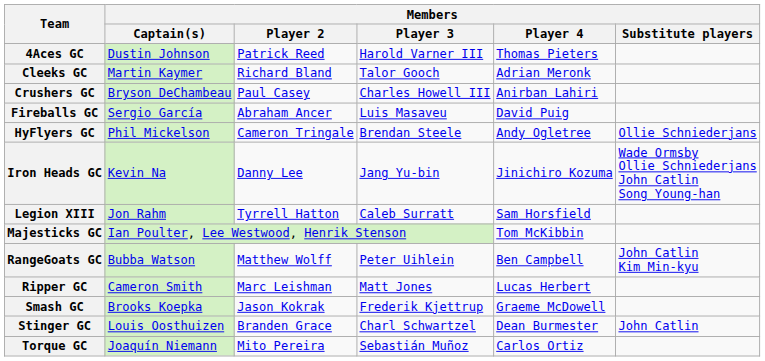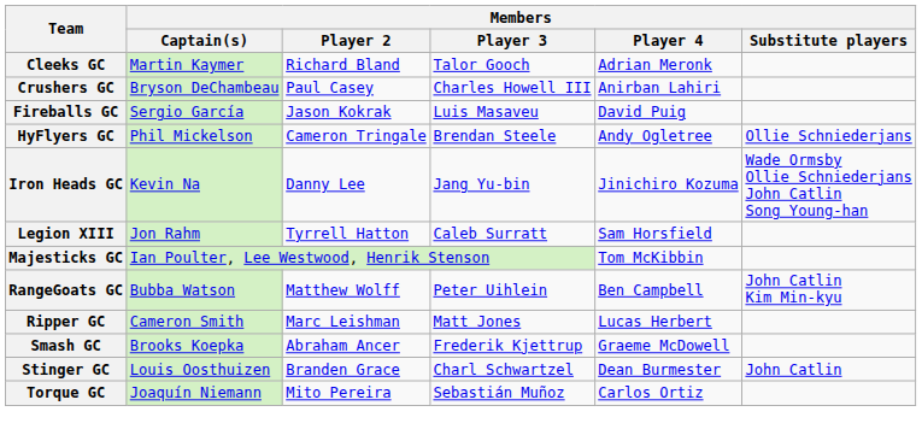 <table class="wikitable" style="text-align:left; style="font-size:95%">
 <tr>
 <th rowspan=2>Team</th>
 <th colspan=5>Members</th>
 </tr>
 <tr>
 <th>Captain(s)</th>
 <th>Player 2</th>
 <th>Player 3</th>
 <th>Player 4</th>
 <th>Substitute players</th>
-</tr>
-<tr>
-<th>4Aces GC</th>
-<td style="background:#D4F1C5;"> <a href='#'>Dustin Johnson</a></td>
-<td> <a href='#'>Patrick Reed</a></td>
-<td> <a href='#'>Harold Varner III</a></td>
-<td> <a href='#'>Thomas Pieters</a></td>
-<td></td>
 </tr>
 <tr>
 <th>Cleeks GC</th>
 <td style="background:#D4F1C5;"> <a href='#'>Martin Kaymer</a></td>
 <td> <a href='#'>Richard Bland</a></td>
 <td> <a href='#'>Talor Gooch</a></td>
 <td> <a href='#'>Adrian Meronk</a></td>
 <td></td>
 </tr>
 <tr>
 <th>Crushers GC</th>
 <td style="background:#D4F1C5;"> <a href='#'>Bryson DeChambeau</a></td>
 <td> <a href='#'>Paul Casey</a></td>
 <td> <a href='#'>Charles Howell III</a></td>
 <td> <a href='#'>Anirban Lahiri</a></td>
 <td></td>
 </tr>
 <tr>
 <th>Fireballs GC</th>
 <td style="background:#D4F1C5;"> <a href='#'>Sergio García</a></td>
-<td> <a href='#'>Abraham Ancer</a></td>
+<td> <a href='#'>Jason Kokrak</a></td>
 <td> <a href='#'>Luis Masaveu</a></td>
 <td> <a href='#'>David Puig</a></td>
 <td></td>
 </tr>
 <tr>
 <th>HyFlyers GC</th>
 <td style="background:#D4F1C5;"> <a href='#'>Phil Mickelson</a></td>
 <td> <a href='#'>Cameron Tringale</a></td>
 <td> <a href='#'>Brendan Steele</a></td>
 <td> <a href='#'>Andy Ogletree</a></td>
 <td> <a href='#'>Ollie Schniederjans</a></td>
 </tr>
 <tr>
 <th>Iron Heads GC</th>
 <td style="background:#D4F1C5;"> <a href='#'>Kevin Na</a></td>
 <td> <a href='#'>Danny Lee</a></td>
 <td> <a href='#'>Jang Yu-bin</a></td>
 <td> <a href='#'>Jinichiro Kozuma</a></td>
 <td> <a href='#'>Wade Ormsby</a><br> <a href='#'>Ollie Schniederjans</a><br> <a href='#'>John Catlin</a><br> <a href='#'>Song Young-han</a></td>
 </tr>
 <tr>
 <th>Legion XIII</th>
 <td style="background:#D4F1C5;"> <a href='#'>Jon Rahm</a></td>
 <td> <a href='#'>Tyrrell Hatton</a></td>
 <td> <a href='#'>Caleb Surratt</a></td>
 <td> <a href='#'>Sam Horsfield</a></td>
 <td></td>
 </tr>
 <tr>
 <th>Majesticks GC</th>
 <td colspan=3 style="background:#D4F1C5;"> <a href='#'>Ian Poulter</a>,  <a href='#'>Lee Westwood</a>,  <a href='#'>Henrik Stenson</a></td>
 <td> <a href='#'>Tom McKibbin</a></td>
 <td></td>
 </tr>
 <tr>
 <th>RangeGoats GC</th>
 <td style="background:#D4F1C5;"> <a href='#'>Bubba Watson</a></td>
 <td> <a href='#'>Matthew Wolff</a></td>
 <td> <a href='#'>Peter Uihlein</a></td>
 <td> <a href='#'>Ben Campbell</a></td>
 <td> <a href='#'>John Catlin</a><br> <a href='#'>Kim Min-kyu</a></td>
 </tr>
 <tr>
 <th>Ripper GC</th>
 <td style="background:#D4F1C5;"> <a href='#'>Cameron Smith</a></td>
 <td> <a href='#'>Marc Leishman</a></td>
 <td> <a href='#'>Matt Jones</a></td>
 <td> <a href='#'>Lucas Herbert</a></td>
 <td></td>
 </tr>
 <tr>
 <th>Smash GC</th>
 <td style="background:#D4F1C5;"> <a href='#'>Brooks Koepka</a></td>
-<td> <a href='#'>Jason Kokrak</a></td>
+<td> <a href='#'>Abraham Ancer</a></td>
 <td> <a href='#'>Frederik Kjettrup</a></td>
 <td> <a href='#'>Graeme McDowell</a></td>
 <td></td>
 </tr>
 <tr>
 <th>Stinger GC</th>
 <td style="background:#D4F1C5;"> <a href='#'>Louis Oosthuizen</a></td>
 <td> <a href='#'>Branden Grace</a></td>
 <td> <a href='#'>Charl Schwartzel</a></td>
 <td> <a href='#'>Dean Burmester</a></td>
 <td> <a href='#'>John Catlin</a></td>
 </tr>
 <tr>
 <th>Torque GC</th>
 <td style="background:#D4F1C5;"> <a href='#'>Joaquín Niemann</a></td>
 <td> <a href='#'>Mito Pereira</a></td>
 <td> <a href='#'>Sebastián Muñoz</a></td>
 <td> <a href='#'>Carlos Ortiz</a></td>
 <td></td>
 </tr>
 </table>
